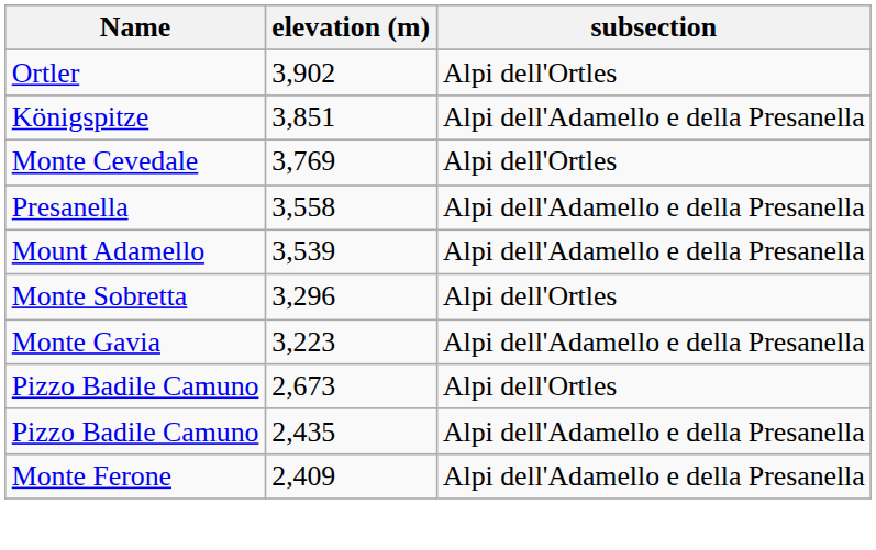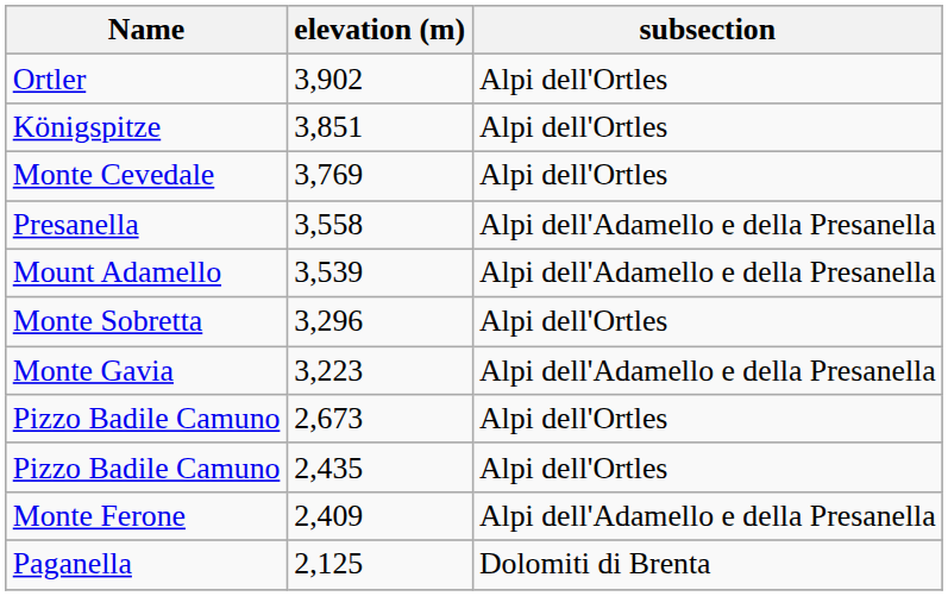 <table border="1" class="wikitable sortable">
 <tr>
 <th>Name</th>
 <th>elevation (m)</th>
 <th>subsection</th>
 </tr>
 <tr>
 <td><a href='#'>Ortler</a></td>
 <td>3,902</td>
 <td>Alpi dell'Ortles</td>
 </tr>
 <tr>
 <td><a href='#'>Königspitze</a></td>
 <td>3,851</td>
-<td>Alpi dell'Adamello e della Presanella</td>
+<td>Alpi dell'Ortles</td>
 </tr>
 <tr>
 <td><a href='#'>Monte Cevedale</a></td>
 <td>3,769</td>
 <td>Alpi dell'Ortles</td>
 </tr>
 <tr>
 <td><a href='#'>Presanella</a></td>
 <td>3,558</td>
 <td>Alpi dell'Adamello e della Presanella</td>
 </tr>
 <tr>
 <td><a href='#'>Mount Adamello</a></td>
 <td>3,539</td>
 <td>Alpi dell'Adamello e della Presanella</td>
 </tr>
 <tr>
 <td><a href='#'>Monte Sobretta</a></td>
 <td>3,296</td>
 <td>Alpi dell'Ortles</td>
 </tr>
 <tr>
 <td><a href='#'>Monte Gavia</a></td>
 <td>3,223</td>
 <td>Alpi dell'Adamello e della Presanella</td>
 </tr>
 <tr>
 <td><a href='#'>Pizzo Badile Camuno</a></td>
 <td>2,673</td>
 <td>Alpi dell'Ortles</td>
 </tr>
 <tr>
 <td><a href='#'>Pizzo Badile Camuno</a></td>
 <td>2,435</td>
-<td>Alpi dell'Adamello e della Presanella</td>
+<td>Alpi dell'Ortles</td>
 </tr>
 <tr>
 <td><a href='#'>Monte Ferone</a></td>
 <td>2,409</td>
 <td>Alpi dell'Adamello e della Presanella</td>
 </tr>
+<tr>
+<td><a href='#'>Paganella</a></td>
+<td>2,125</td>
+<td>Dolomiti di Brenta</td>
+</tr>
 </table>
